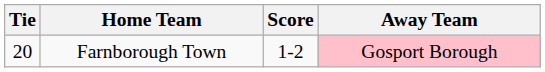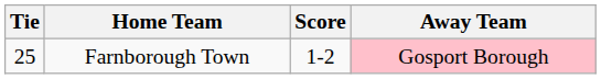 <table class="wikitable" style="text-align:center;">
 <tr>
 <th width=20>Tie</th>
 <th width=175>Home Team</th>
 <th width=20>Score</th>
 <th width=175>Away Team</th>
 </tr>
 <tr>
-<td>20</td>
+<td>25</td>
 <td>Farnborough Town</td>
 <td>1-2</td>
 <td style="background: pink;">Gosport Borough</td>
 </tr>
 </table>
